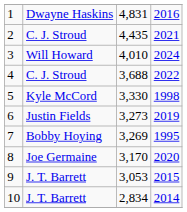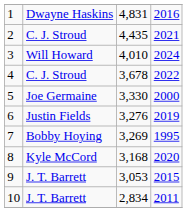 <table class="wikitable">
 <tr>
 </tr>
 <tr>
 <td>1</td>
 <td><a href='#'>Dwayne Haskins</a></td>
 <td>4,831</td>
 <td><a href='#'>2016</a></td>
 </tr>
 <tr>
 <td>2</td>
 <td><a href='#'>C. J. Stroud</a></td>
 <td>4,435</td>
 <td><a href='#'>2021</a></td>
 </tr>
 <tr>
 <td>3</td>
 <td><a href='#'>Will Howard</a></td>
 <td>4,010</td>
 <td><a href='#'>2024</a></td>
 </tr>
 <tr>
 <td>4</td>
 <td><a href='#'>C. J. Stroud</a></td>
-<td>3,688</td>
+<td>3,678</td>
 <td><a href='#'>2022</a></td>
 </tr>
 <tr>
 <td>5</td>
-<td><a href='#'>Kyle McCord</a></td>
+<td><a href='#'>Joe Germaine</a></td>
 <td>3,330</td>
-<td><a href='#'>1998</a></td>
+<td><a href='#'>2000</a></td>
 </tr>
 <tr>
 <td>6</td>
 <td><a href='#'>Justin Fields</a></td>
-<td>3,273</td>
+<td>3,276</td>
 <td><a href='#'>2019</a></td>
 </tr>
 <tr>
 <td>7</td>
 <td><a href='#'>Bobby Hoying</a></td>
 <td>3,269</td>
 <td><a href='#'>1995</a></td>
 </tr>
 <tr>
 <td>8</td>
-<td><a href='#'>Joe Germaine</a></td>
-<td>3,170</td>
+<td><a href='#'>Kyle McCord</a></td>
+<td>3,168</td>
 <td><a href='#'>2020</a></td>
 </tr>
 <tr>
 <td>9</td>
 <td><a href='#'>J. T. Barrett</a></td>
 <td>3,053</td>
 <td><a href='#'>2015</a></td>
 </tr>
 <tr>
 <td>10</td>
 <td><a href='#'>J. T. Barrett</a></td>
 <td>2,834</td>
-<td><a href='#'>2014</a></td>
+<td><a href='#'>2011</a></td>
 </tr>
 <tr>
 </tr>
 </table>
